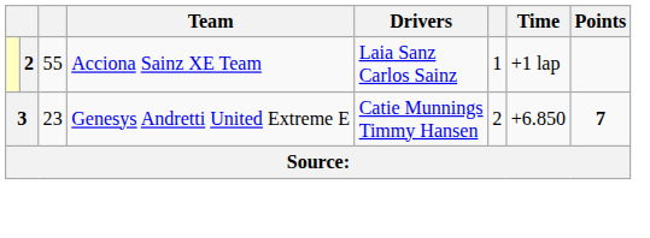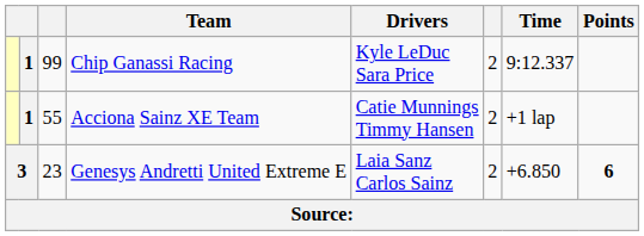 <table class="wikitable" style="font-size: 85%">
 <tr>
 <th scope="col" colspan="2"></th>
 <th scope="col"></th>
 <th scope="col">Team</th>
 <th scope="col">Drivers</th>
 <th scope="col"></th>
 <th scope="col">Time</th>
 <th scope="col">Points</th>
 </tr>
 <tr>
 <td style="background-color:#FFFFBF"> </td>
-<th scope=row>2</th>
+<th scope=row>1</th>
+<td align=center>99</td>
+<td> <a href='#'>Chip Ganassi Racing</a></td>
+<td> <a href='#'>Kyle LeDuc</a><br> <a href='#'>Sara Price</a></td>
+<td>2</td>
+<td>9:12.337</td>
+<td></td>
+</tr>
+<tr>
+<td style="background-color:#FFFFBF"> </td>
+<th scope=row>1</th>
 <td align=center>55</td>
 <td> <a href='#'>Acciona</a>  <a href='#'>Sainz XE Team</a></td>
-<td> <a href='#'>Laia Sanz</a><br> <a href='#'>Carlos Sainz</a></td>
-<td>1</td>
+<td> <a href='#'>Catie Munnings</a><br> <a href='#'>Timmy Hansen</a></td>
+<td>2</td>
 <td>+1 lap</td>
 <td></td>
 </tr>
 <tr>
 <th scope=row colspan=2>3</th>
 <td align=center>23</td>
 <td> <a href='#'>Genesys</a> <a href='#'>Andretti</a> <a href='#'>United</a> Extreme E</td>
-<td> <a href='#'>Catie Munnings</a><br> <a href='#'>Timmy Hansen</a></td>
+<td> <a href='#'>Laia Sanz</a><br> <a href='#'>Carlos Sainz</a></td>
 <td>2</td>
 <td>+6.850</td>
-<td align=center><strong>7</strong></td>
+<td align=center><strong>6</strong></td>
 </tr>
 <tr>
 <th colspan="8">Source:</th>
 </tr>
 </table>
